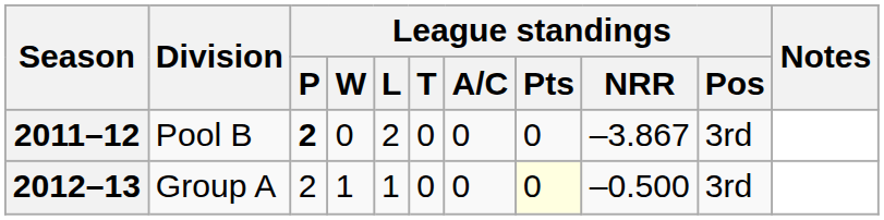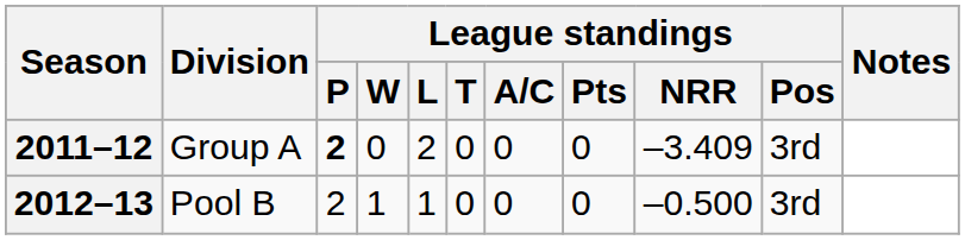 <table class="wikitable sortable">
 <tr>
 <th scope="col" rowspan="2">Season</th>
 <th scope="col" rowspan="2">Division</th>
 <th scope="col" colspan="8">League standings</th>
 <th scope="col" rowspan="2">Notes</th>
 </tr>
 <tr>
 <th scope="col">P</th>
 <th scope="col">W</th>
 <th scope="col">L</th>
 <th scope="col">T</th>
 <th scope="col">A/C</th>
 <th scope="col">Pts</th>
 <th scope="col">NRR</th>
 <th scope="col">Pos</th>
 </tr>
 <tr>
 <th scope="row">2011–12</th>
-<td>Pool B</td>
+<td>Group A</td>
 <td><strong>2</strong></td>
 <td>0</td>
 <td>2</td>
 <td>0</td>
 <td>0</td>
 <td>0</td>
-<td>–3.867</td>
+<td>–3.409</td>
 <td>3rd</td>
 <td style="background: white;"></td>
 </tr>
 <tr>
 <th scope="row">2012–13</th>
-<td>Group A</td>
+<td>Pool B</td>
 <td>2</td>
 <td>1</td>
 <td>1</td>
 <td>0</td>
 <td>0</td>
-<td style="background: lightyellow;">0</td>
+<td>0</td>
 <td>–0.500</td>
 <td>3rd</td>
 <td style="background: white;"></td>
 </tr>
 </table>
